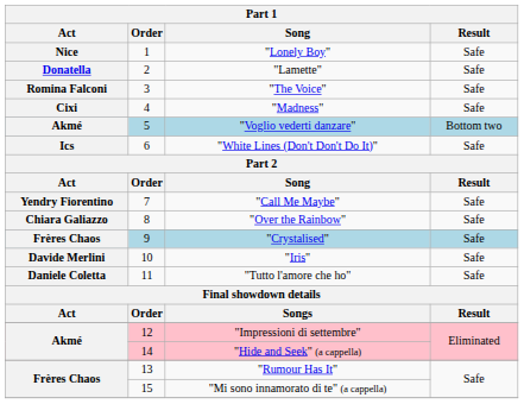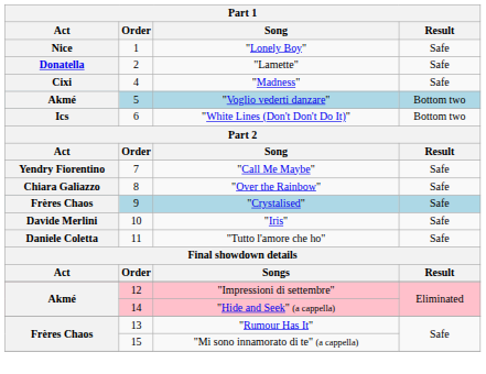 <table class="wikitable plainrowheaders" style="text-align:center;">
 <tr>
 <th colspan="4">Part 1</th>
 </tr>
 <tr>
 <th scope="col" style="width:10em;">Act</th>
 <th scope="col">Order</th>
 <th scope="col" style="width:22em;">Song</th>
 <th scope="col" style="width:7em;">Result</th>
 </tr>
 <tr>
 <th scope="row">Nice</th>
 <td>1</td>
 <td>"<a href='#'>Lonely Boy</a>"</td>
 <td>Safe</td>
 </tr>
 <tr>
 <th scope="row"><a href='#'>Donatella</a></th>
 <td>2</td>
 <td>"Lamette"</td>
 <td>Safe</td>
 </tr>
 <tr>
-<th scope="row">Romina Falconi</th>
-<td>3</td>
-<td>"<a href='#'>The Voice</a>"</td>
-<td>Safe</td>
-</tr>
-<tr>
 <th scope="row">Cixi</th>
 <td>4</td>
 <td>"<a href='#'>Madness</a>"</td>
 <td>Safe</td>
 </tr>
 <tr style="background:lightblue;">
 <th scope="row">Akmé</th>
 <td>5</td>
 <td>"<a href='#'>Voglio vederti danzare</a>"</td>
 <td>Bottom two</td>
 </tr>
 <tr>
 <th scope="row">Ics</th>
 <td>6</td>
 <td>"<a href='#'>White Lines (Don't Don't Do It)</a>"</td>
-<td>Safe</td>
+<td>Bottom two</td>
 </tr>
 <tr>
 <th colspan="4">Part 2</th>
 </tr>
 <tr>
 <th scope="col" style="width:10em;">Act</th>
 <th scope="col">Order</th>
 <th scope="col" style="width:20em;">Song</th>
 <th scope="col" style="width:7em;">Result</th>
 </tr>
 <tr>
 <th scope="row">Yendry Fiorentino</th>
 <td>7</td>
 <td>"<a href='#'>Call Me Maybe</a>"</td>
 <td>Safe</td>
 </tr>
 <tr>
 <th scope="row">Chiara Galiazzo</th>
 <td>8</td>
 <td>"<a href='#'>Over the Rainbow</a>"</td>
 <td>Safe</td>
 </tr>
 <tr style="background:lightblue;">
 <th scope="row">Frères Chaos</th>
 <td>9</td>
 <td>"<a href='#'>Crystalised</a>"</td>
 <td>Safe</td>
 </tr>
 <tr>
 <th scope="row">Davide Merlini</th>
 <td>10</td>
 <td>"<a href='#'>Iris</a>"</td>
 <td>Safe</td>
 </tr>
 <tr>
 <th scope="row">Daniele Coletta</th>
 <td>11</td>
 <td>"Tutto l'amore che ho"</td>
 <td>Safe</td>
 </tr>
 <tr>
 <th colspan="4">Final showdown details</th>
 </tr>
 <tr>
 <th scope="col" style="width:10em;">Act</th>
 <th scope="col">Order</th>
 <th scope="col" style="width:20em;">Songs</th>
 <th scope="col" style="width:7em;">Result</th>
 </tr>
 <tr>
 </tr>
 <tr style="background:pink;">
 <th scope="row" rowspan="2">Akmé</th>
 <td>12</td>
 <td>"Impressioni di settembre"</td>
 <td rowspan="2">Eliminated</td>
 </tr>
 <tr style="background:pink;">
 <td>14</td>
 <td>"<a href='#'>Hide and Seek</a>" <small>(a cappella)</small></td>
 </tr>
 <tr>
 </tr>
 <tr>
 <th scope="row" rowspan="2">Frères Chaos</th>
 <td>13</td>
 <td>"<a href='#'>Rumour Has It</a>"</td>
 <td rowspan="2">Safe</td>
 </tr>
 <tr>
 <td>15</td>
 <td>"Mi sono innamorato di te" <small>(a cappella)</small></td>
 </tr>
 <tr>
 </tr>
 </table>
